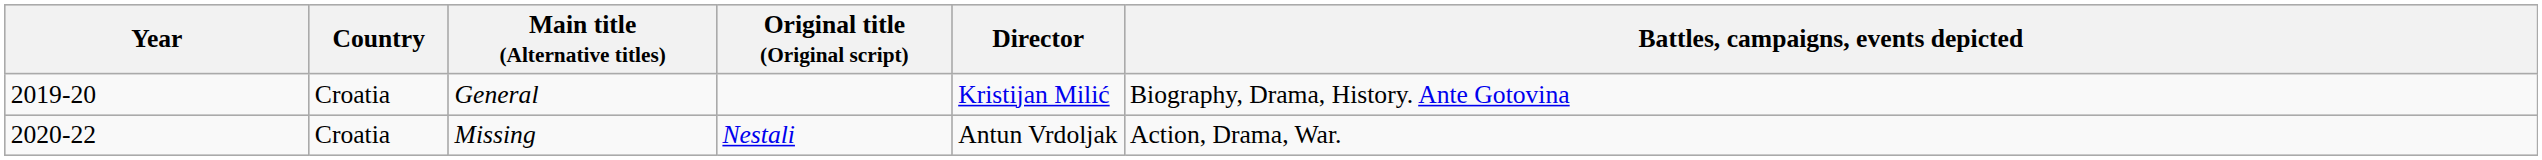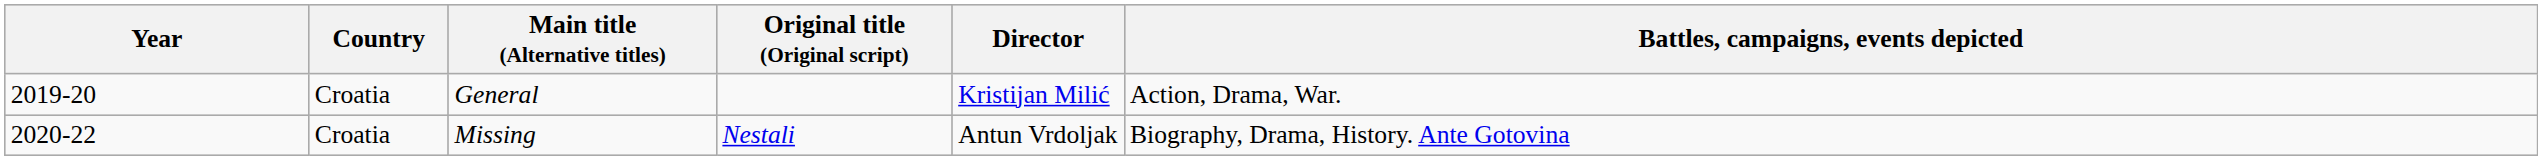 <table class="wikitable sortable" style="width:100%;">
 <tr>
 <th class="unsortable">Year</th>
 <th width= 80>Country</th>
 <th width=160>Main title<br><small>(Alternative titles)</small></th>
 <th width=140>Original title<br><small>(Original script)</small></th>
 <th width=100>Director</th>
 <th class="unsortable">Battles, campaigns, events depicted</th>
 </tr>
 <tr>
 <td>2019-20</td>
 <td>Croatia</td>
 <td><em>General</em></td>
 <td></td>
 <td><a href='#'>Kristijan Milić</a></td>
-<td>Biography, Drama, History. <a href='#'>Ante Gotovina</a></td>
+<td>Action, Drama, War.</td>
 </tr>
 <tr>
 <td>2020-22</td>
 <td>Croatia</td>
 <td><em>Missing</em></td>
 <td><em><a href='#'>Nestali</a></em></td>
 <td>Antun Vrdoljak</td>
-<td>Action, Drama, War.</td>
+<td>Biography, Drama, History. <a href='#'>Ante Gotovina</a></td>
 </tr>
 </table>
